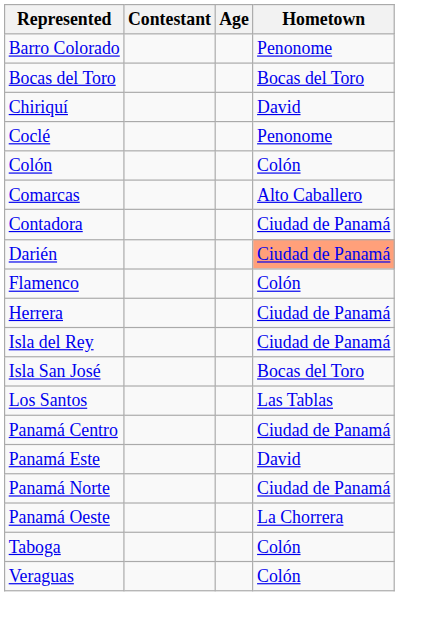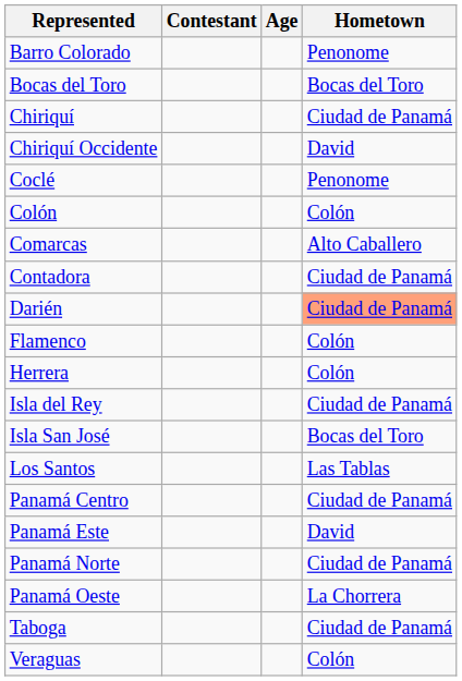 <table class="wikitable sortable" style="font-size: 95%;">
 <tr>
 <th>Represented</th>
 <th>Contestant</th>
 <th>Age</th>
 <th>Hometown</th>
 </tr>
 <tr>
 <td><a href='#'>Barro Colorado</a></td>
 <td></td>
 <td></td>
 <td><a href='#'>Penonome</a></td>
 </tr>
 <tr>
 <td><a href='#'>Bocas del Toro</a></td>
 <td></td>
 <td></td>
 <td><a href='#'>Bocas del Toro</a></td>
 </tr>
 <tr>
 <td><a href='#'>Chiriquí</a></td>
+<td></td>
+<td></td>
+<td><a href='#'>Ciudad de Panamá</a></td>
+</tr>
+<tr>
+<td><a href='#'>Chiriquí Occidente</a></td>
 <td></td>
 <td></td>
 <td><a href='#'>David</a></td>
 </tr>
 <tr>
 <td><a href='#'>Coclé</a></td>
 <td></td>
 <td></td>
 <td><a href='#'>Penonome</a></td>
 </tr>
 <tr>
 <td><a href='#'>Colón</a></td>
 <td></td>
 <td></td>
 <td><a href='#'>Colón</a></td>
 </tr>
 <tr>
 <td><a href='#'>Comarcas</a></td>
 <td></td>
 <td></td>
 <td><a href='#'>Alto Caballero</a></td>
 </tr>
 <tr>
 <td><a href='#'>Contadora</a></td>
 <td></td>
 <td></td>
 <td><a href='#'>Ciudad de Panamá</a></td>
 </tr>
 <tr>
 <td><a href='#'>Darién</a></td>
 <td></td>
 <td></td>
 <td style="background: lightsalmon;"><a href='#'>Ciudad de Panamá</a></td>
 </tr>
 <tr>
 <td><a href='#'>Flamenco</a></td>
 <td></td>
 <td></td>
 <td><a href='#'>Colón</a></td>
 </tr>
 <tr>
 <td><a href='#'>Herrera</a></td>
 <td></td>
 <td></td>
-<td><a href='#'>Ciudad de Panamá</a></td>
+<td><a href='#'>Colón</a></td>
 </tr>
 <tr>
 <td><a href='#'>Isla del Rey</a></td>
 <td></td>
 <td></td>
 <td><a href='#'>Ciudad de Panamá</a></td>
 </tr>
 <tr>
 <td><a href='#'>Isla San José</a></td>
 <td></td>
 <td></td>
 <td><a href='#'>Bocas del Toro</a></td>
 </tr>
 <tr>
 <td><a href='#'>Los Santos</a></td>
 <td></td>
 <td></td>
 <td><a href='#'>Las Tablas</a></td>
 </tr>
 <tr>
 <td><a href='#'>Panamá Centro</a></td>
 <td></td>
 <td></td>
 <td><a href='#'>Ciudad de Panamá</a></td>
 </tr>
 <tr>
 <td><a href='#'>Panamá Este</a></td>
 <td></td>
 <td></td>
 <td><a href='#'>David</a></td>
 </tr>
 <tr>
 <td><a href='#'>Panamá Norte</a></td>
 <td></td>
 <td></td>
 <td><a href='#'>Ciudad de Panamá</a></td>
 </tr>
 <tr>
 <td><a href='#'>Panamá Oeste</a></td>
 <td></td>
 <td></td>
 <td><a href='#'>La Chorrera</a></td>
 </tr>
 <tr>
 <td><a href='#'>Taboga</a></td>
 <td></td>
 <td></td>
-<td><a href='#'>Colón</a></td>
+<td><a href='#'>Ciudad de Panamá</a></td>
 </tr>
 <tr>
 <td><a href='#'>Veraguas</a></td>
 <td></td>
 <td></td>
 <td><a href='#'>Colón</a></td>
 </tr>
 </table>
